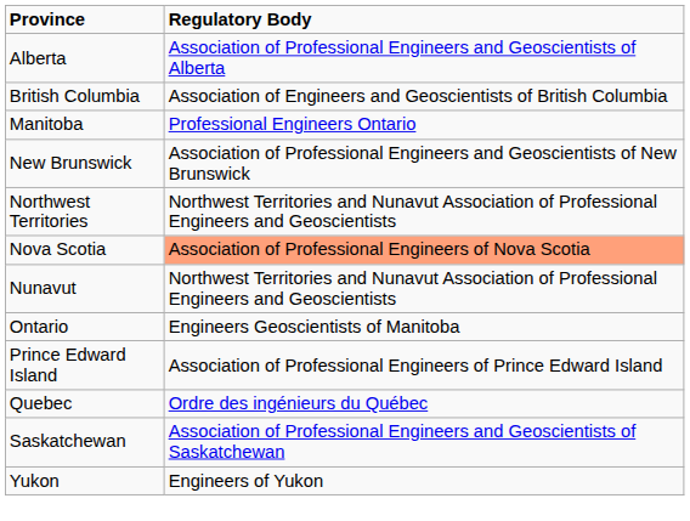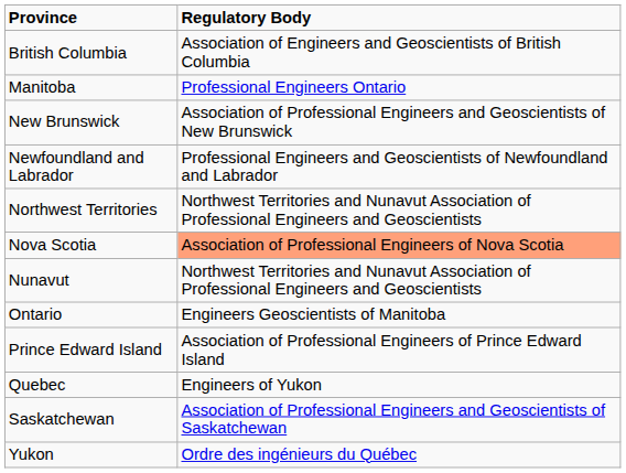 <table class="wikitable">
 <tr>
 <td><strong>Province</strong></td>
 <td><strong>Regulatory Body</strong></td>
-</tr>
-<tr>
-<td>Alberta</td>
-<td><a href='#'>Association of Professional Engineers and Geoscientists of Alberta</a></td>
 </tr>
 <tr>
 <td>British Columbia</td>
 <td>Association of Engineers and Geoscientists of British Columbia</td>
 </tr>
 <tr>
 <td>Manitoba</td>
 <td><a href='#'>Professional Engineers Ontario</a></td>
 </tr>
 <tr>
 <td>New Brunswick</td>
 <td>Association of Professional Engineers and Geoscientists of New Brunswick</td>
+</tr>
+<tr>
+<td>Newfoundland and Labrador</td>
+<td>Professional Engineers and Geoscientists of Newfoundland and Labrador</td>
 </tr>
 <tr>
 <td>Northwest Territories</td>
 <td>Northwest Territories and Nunavut Association of Professional Engineers and Geoscientists</td>
 </tr>
 <tr>
 <td>Nova Scotia</td>
 <td style="background: lightsalmon;">Association of Professional Engineers of Nova Scotia</td>
 </tr>
 <tr>
 <td>Nunavut</td>
 <td>Northwest Territories and Nunavut Association of Professional Engineers and Geoscientists</td>
 </tr>
 <tr>
 <td>Ontario</td>
 <td>Engineers Geoscientists of Manitoba</td>
 </tr>
 <tr>
 <td>Prince Edward Island</td>
 <td>Association of Professional Engineers of Prince Edward Island</td>
 </tr>
 <tr>
 <td>Quebec</td>
-<td><a href='#'>Ordre des ingénieurs du Québec</a></td>
+<td>Engineers of Yukon</td>
 </tr>
 <tr>
 <td>Saskatchewan</td>
 <td><a href='#'>Association of Professional Engineers and Geoscientists of Saskatchewan</a></td>
 </tr>
 <tr>
 <td>Yukon</td>
-<td>Engineers of Yukon</td>
+<td><a href='#'>Ordre des ingénieurs du Québec</a></td>
 </tr>
 </table>
